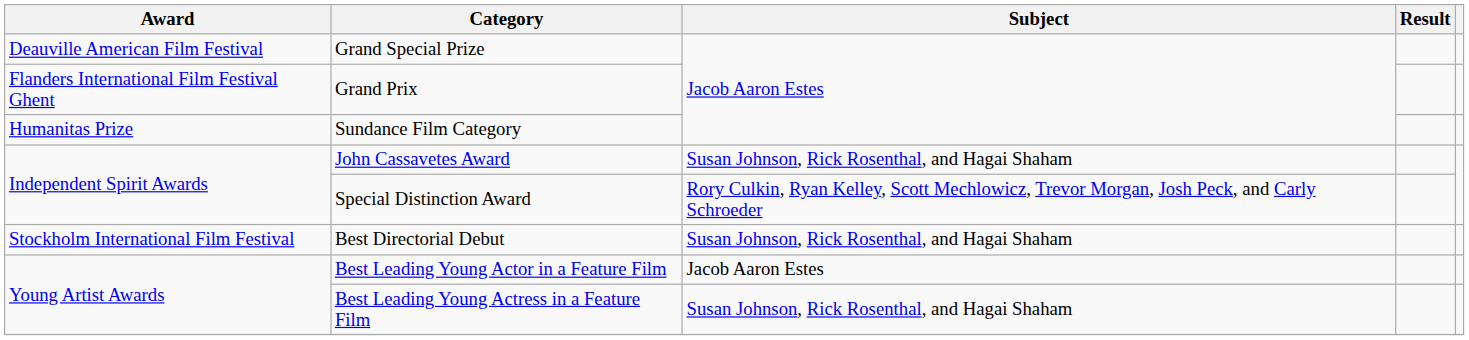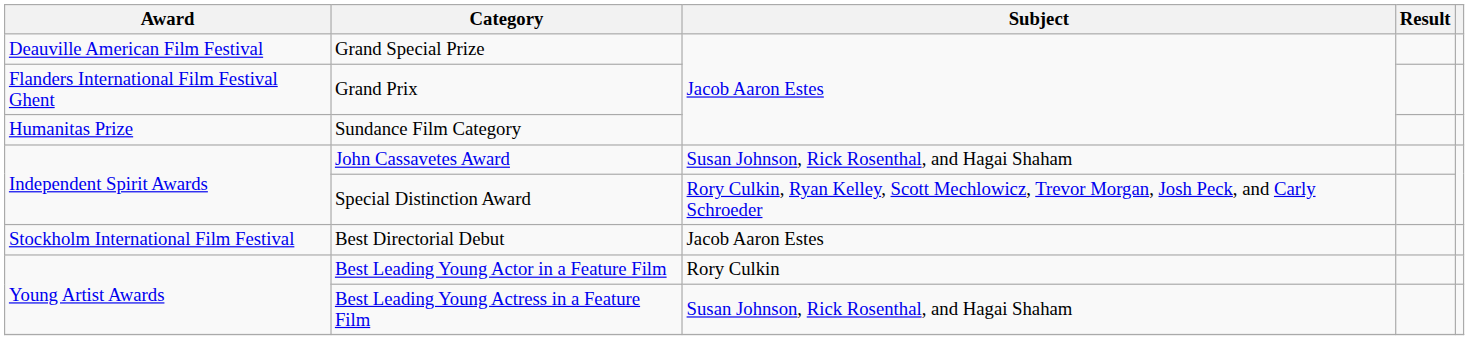 <table class="wikitable">
 <tr>
 <th>Award</th>
 <th>Category</th>
 <th>Subject</th>
 <th>Result</th>
 <th></th>
 </tr>
 <tr>
 <td><a href='#'>Deauville American Film Festival</a></td>
 <td>Grand Special Prize</td>
 <td rowspan=3><a href='#'>Jacob Aaron Estes</a></td>
 <td></td>
 <td style="text-align:center;"></td>
 </tr>
 <tr>
 <td><a href='#'>Flanders International Film Festival Ghent</a></td>
 <td>Grand Prix</td>
 <td></td>
 <td style="text-align:center;"></td>
 </tr>
 <tr>
 <td><a href='#'>Humanitas Prize</a></td>
 <td>Sundance Film Category</td>
 <td></td>
 <td style="text-align:center;"></td>
 </tr>
 <tr>
 <td rowspan=2><a href='#'>Independent Spirit Awards</a></td>
 <td><a href='#'>John Cassavetes Award</a></td>
 <td><a href='#'>Susan Johnson</a>, <a href='#'>Rick Rosenthal</a>, and Hagai Shaham</td>
 <td></td>
 <td style="text-align:center;" rowspan="2"><br><br><br></td>
 </tr>
 <tr>
 <td>Special Distinction Award</td>
 <td><a href='#'>Rory Culkin</a>, <a href='#'>Ryan Kelley</a>, <a href='#'>Scott Mechlowicz</a>, <a href='#'>Trevor Morgan</a>, <a href='#'>Josh Peck</a>, and <a href='#'>Carly Schroeder</a></td>
 <td></td>
 </tr>
 <tr>
 <td><a href='#'>Stockholm International Film Festival</a></td>
 <td>Best Directorial Debut</td>
-<td><a href='#'>Susan Johnson</a>, <a href='#'>Rick Rosenthal</a>, and Hagai Shaham</td>
+<td>Jacob Aaron Estes</td>
 <td></td>
 <td style="text-align:center;"></td>
 </tr>
 <tr>
 <td rowspan=2><a href='#'>Young Artist Awards</a></td>
 <td><a href='#'>Best Leading Young Actor in a Feature Film</a></td>
-<td>Jacob Aaron Estes</td>
+<td>Rory Culkin</td>
 <td></td>
 <td style="text-align:center;"></td>
 </tr>
 <tr>
 <td><a href='#'>Best Leading Young Actress in a Feature Film</a></td>
 <td><a href='#'>Susan Johnson</a>, <a href='#'>Rick Rosenthal</a>, and Hagai Shaham</td>
 <td></td>
 <td style="text-align:center;"></td>
 </tr>
 <tr>
 </tr>
 </table>
